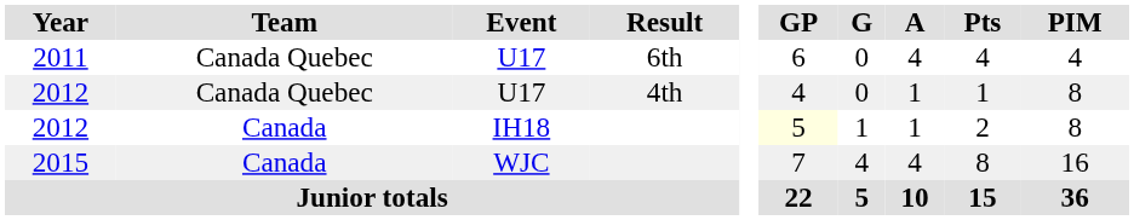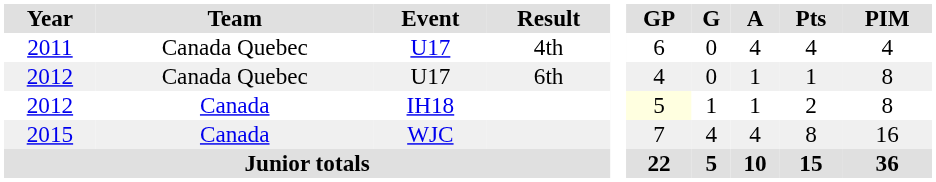 <table border="0" cellpadding="1" cellspacing="0" style="text-align:center; width:40em;">
 <tr bgcolor="#e0e0e0">
 <th>Year</th>
 <th>Team</th>
 <th>Event</th>
 <th>Result</th>
 <th rowspan="99" bgcolor="#ffffff"> </th>
 <th>GP</th>
 <th>G</th>
 <th>A</th>
 <th>Pts</th>
 <th>PIM</th>
 </tr>
 <tr>
 <td><a href='#'>2011</a></td>
 <td>Canada Quebec</td>
 <td><a href='#'>U17</a></td>
-<td>6th</td>
+<td>4th</td>
 <td>6</td>
 <td>0</td>
 <td>4</td>
 <td>4</td>
 <td>4</td>
 </tr>
 <tr bgcolor="#f0f0f0">
 <td><a href='#'>2012</a></td>
 <td>Canada Quebec</td>
 <td>U17</td>
-<td>4th</td>
+<td>6th</td>
 <td>4</td>
 <td>0</td>
 <td>1</td>
 <td>1</td>
 <td>8</td>
 </tr>
 <tr>
 <td><a href='#'>2012</a></td>
 <td><a href='#'>Canada</a></td>
 <td><a href='#'>IH18</a></td>
 <td></td>
 <td style="background: lightyellow;">5</td>
 <td>1</td>
 <td>1</td>
 <td>2</td>
 <td>8</td>
 </tr>
 <tr bgcolor="#f0f0f0">
 <td><a href='#'>2015</a></td>
 <td><a href='#'>Canada</a></td>
 <td><a href='#'>WJC</a></td>
 <td></td>
 <td>7</td>
 <td>4</td>
 <td>4</td>
 <td>8</td>
 <td>16</td>
 </tr>
 <tr bgcolor="#e0e0e0">
 <th colspan="4">Junior totals</th>
 <th>22</th>
 <th>5</th>
 <th>10</th>
 <th>15</th>
 <th>36</th>
 </tr>
 </table>
